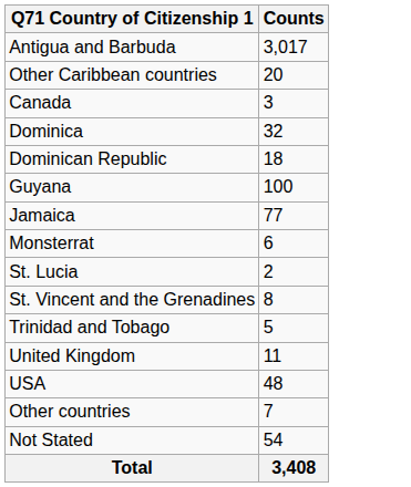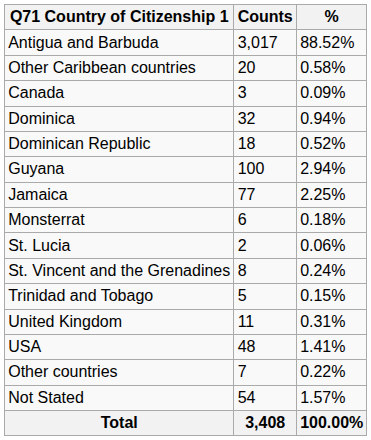 <table class="wikitable sortable">
 <tr>
 <th>Q71 Country of Citizenship 1</th>
 <th>Counts</th>
+<th>%</th>
 </tr>
 <tr>
 <td>Antigua and Barbuda</td>
 <td>3,017</td>
+<td>88.52%</td>
 </tr>
 <tr>
 <td>Other Caribbean countries</td>
 <td>20</td>
+<td>0.58%</td>
 </tr>
 <tr>
 <td>Canada</td>
 <td>3</td>
+<td>0.09%</td>
 </tr>
 <tr>
 <td>Dominica</td>
 <td>32</td>
+<td>0.94%</td>
 </tr>
 <tr>
 <td>Dominican Republic</td>
 <td>18</td>
+<td>0.52%</td>
 </tr>
 <tr>
 <td>Guyana</td>
 <td>100</td>
+<td>2.94%</td>
 </tr>
 <tr>
 <td>Jamaica</td>
 <td>77</td>
+<td>2.25%</td>
 </tr>
 <tr>
 <td>Monsterrat</td>
 <td>6</td>
+<td>0.18%</td>
 </tr>
 <tr>
 <td>St. Lucia</td>
 <td>2</td>
+<td>0.06%</td>
 </tr>
 <tr>
 <td>St. Vincent and the Grenadines</td>
 <td>8</td>
+<td>0.24%</td>
 </tr>
 <tr>
 <td>Trinidad and Tobago</td>
 <td>5</td>
+<td>0.15%</td>
 </tr>
 <tr>
 <td>United Kingdom</td>
 <td>11</td>
+<td>0.31%</td>
 </tr>
 <tr>
 <td>USA</td>
 <td>48</td>
+<td>1.41%</td>
 </tr>
 <tr>
 <td>Other countries</td>
 <td>7</td>
+<td>0.22%</td>
 </tr>
 <tr>
 <td>Not Stated</td>
 <td>54</td>
+<td>1.57%</td>
 </tr>
 <tr>
 <th>Total</th>
 <th>3,408</th>
+<th>100.00%</th>
 </tr>
 </table>
